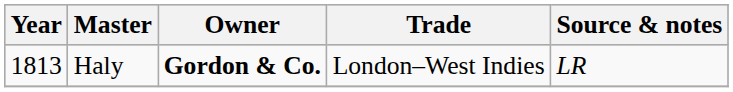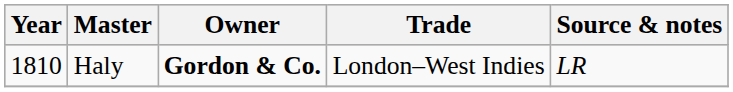 <table class=" wikitable">
 <tr>
 <th>Year</th>
 <th>Master</th>
 <th>Owner</th>
 <th>Trade</th>
 <th>Source & notes</th>
 </tr>
 <tr>
-<td>1813</td>
+<td>1810</td>
 <td>Haly</td>
 <td><strong>Gordon & Co.</strong></td>
 <td>London–West Indies</td>
 <td><em>LR</em></td>
 </tr>
 <tr>
 </tr>
 </table>
